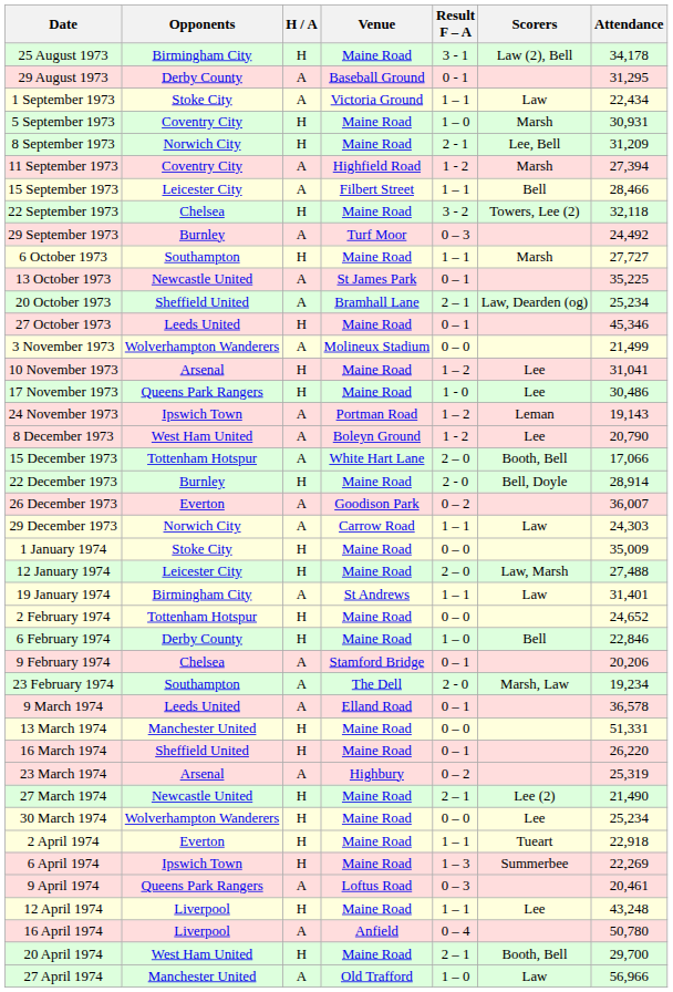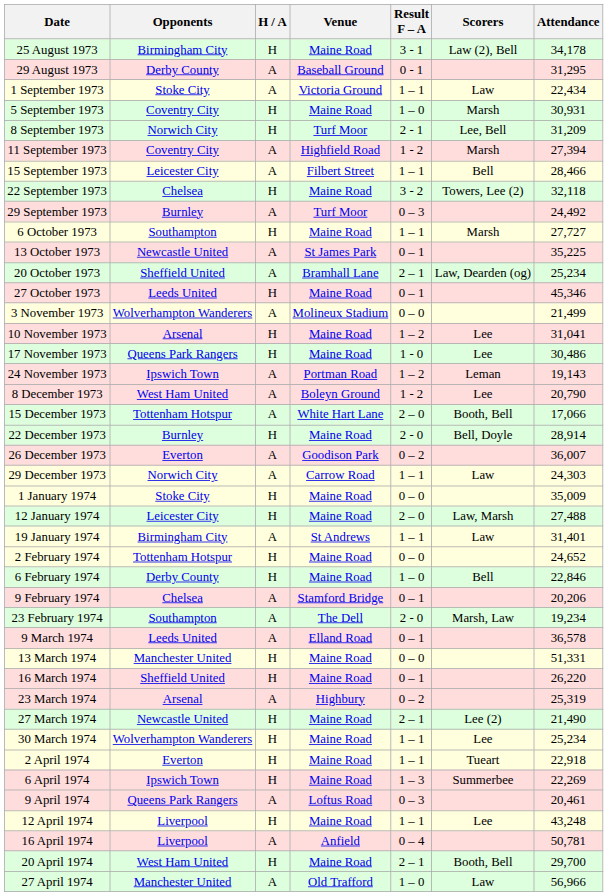 <table class="wikitable" style="text-align:center">
 <tr>
 <th>Date</th>
 <th>Opponents</th>
 <th>H / A</th>
 <th>Venue</th>
 <th>Result<br>F – A</th>
 <th>Scorers</th>
 <th>Attendance</th>
 </tr>
 <tr bgcolor="#ddffdd">
 <td>25 August 1973</td>
 <td><a href='#'>Birmingham City</a></td>
 <td>H</td>
 <td><a href='#'>Maine Road</a></td>
 <td>3 - 1</td>
 <td>Law (2), Bell</td>
 <td>34,178</td>
 </tr>
 <tr bgcolor="#ffdddd">
 <td>29 August 1973</td>
 <td><a href='#'>Derby County</a></td>
 <td>A</td>
 <td><a href='#'>Baseball Ground</a></td>
 <td>0 - 1</td>
 <td></td>
 <td>31,295</td>
 </tr>
 <tr bgcolor="#ffffdd">
 <td>1 September 1973</td>
 <td><a href='#'>Stoke City</a></td>
 <td>A</td>
 <td><a href='#'>Victoria Ground</a></td>
 <td>1 – 1</td>
 <td>Law</td>
 <td>22,434</td>
 </tr>
 <tr bgcolor="#ddffdd">
 <td>5 September 1973</td>
 <td><a href='#'>Coventry City</a></td>
 <td>H</td>
 <td><a href='#'>Maine Road</a></td>
 <td>1 – 0</td>
 <td>Marsh</td>
 <td>30,931</td>
 </tr>
 <tr bgcolor="#ddffdd">
 <td>8 September 1973</td>
 <td><a href='#'>Norwich City</a></td>
 <td>H</td>
-<td><a href='#'>Maine Road</a></td>
+<td><a href='#'>Turf Moor</a></td>
 <td>2 - 1</td>
 <td>Lee, Bell</td>
 <td>31,209</td>
 </tr>
 <tr bgcolor="#ffdddd">
 <td>11 September 1973</td>
 <td><a href='#'>Coventry City</a></td>
 <td>A</td>
 <td><a href='#'>Highfield Road</a></td>
 <td>1 - 2</td>
 <td>Marsh</td>
 <td>27,394</td>
 </tr>
 <tr bgcolor="#ffffdd">
 <td>15 September 1973</td>
 <td><a href='#'>Leicester City</a></td>
 <td>A</td>
 <td><a href='#'>Filbert Street</a></td>
 <td>1 – 1</td>
 <td>Bell</td>
 <td>28,466</td>
 </tr>
 <tr bgcolor="#ddffdd">
 <td>22 September 1973</td>
 <td><a href='#'>Chelsea</a></td>
 <td>H</td>
 <td><a href='#'>Maine Road</a></td>
 <td>3 - 2</td>
 <td>Towers, Lee (2)</td>
 <td>32,118</td>
 </tr>
 <tr bgcolor="#ffdddd">
 <td>29 September 1973</td>
 <td><a href='#'>Burnley</a></td>
 <td>A</td>
 <td><a href='#'>Turf Moor</a></td>
 <td>0 – 3</td>
 <td></td>
 <td>24,492</td>
 </tr>
 <tr bgcolor="#ffffdd">
 <td>6 October 1973</td>
 <td><a href='#'>Southampton</a></td>
 <td>H</td>
 <td><a href='#'>Maine Road</a></td>
 <td>1 – 1</td>
 <td>Marsh</td>
 <td>27,727</td>
 </tr>
 <tr bgcolor="#ffdddd">
 <td>13 October 1973</td>
 <td><a href='#'>Newcastle United</a></td>
 <td>A</td>
 <td><a href='#'>St James Park</a></td>
 <td>0 – 1</td>
 <td></td>
 <td>35,225</td>
 </tr>
 <tr bgcolor="#ddffdd">
 <td>20 October 1973</td>
 <td><a href='#'>Sheffield United</a></td>
 <td>A</td>
 <td><a href='#'>Bramhall Lane</a></td>
 <td>2 – 1</td>
 <td>Law, Dearden (og)</td>
 <td>25,234</td>
 </tr>
 <tr bgcolor="#ffdddd">
 <td>27 October 1973</td>
 <td><a href='#'>Leeds United</a></td>
 <td>H</td>
 <td><a href='#'>Maine Road</a></td>
 <td>0 – 1</td>
 <td></td>
 <td>45,346</td>
 </tr>
 <tr bgcolor="#ffffdd">
 <td>3 November 1973</td>
 <td><a href='#'>Wolverhampton Wanderers</a></td>
 <td>A</td>
 <td><a href='#'>Molineux Stadium</a></td>
 <td>0 – 0</td>
 <td></td>
 <td>21,499</td>
 </tr>
 <tr bgcolor="#ffdddd">
 <td>10 November 1973</td>
 <td><a href='#'>Arsenal</a></td>
 <td>H</td>
 <td><a href='#'>Maine Road</a></td>
 <td>1 – 2</td>
 <td>Lee</td>
 <td>31,041</td>
 </tr>
 <tr bgcolor="#ddffdd">
 <td>17 November 1973</td>
 <td><a href='#'>Queens Park Rangers</a></td>
 <td>H</td>
 <td><a href='#'>Maine Road</a></td>
 <td>1 - 0</td>
 <td>Lee</td>
 <td>30,486</td>
 </tr>
 <tr bgcolor="#ffdddd">
 <td>24 November 1973</td>
 <td><a href='#'>Ipswich Town</a></td>
 <td>A</td>
 <td><a href='#'>Portman Road</a></td>
 <td>1 – 2</td>
 <td>Leman</td>
 <td>19,143</td>
 </tr>
 <tr bgcolor="#ffdddd">
 <td>8 December 1973</td>
 <td><a href='#'>West Ham United</a></td>
 <td>A</td>
 <td><a href='#'>Boleyn Ground</a></td>
 <td>1 - 2</td>
 <td>Lee</td>
 <td>20,790</td>
 </tr>
 <tr bgcolor="#ddffdd">
 <td>15 December 1973</td>
 <td><a href='#'>Tottenham Hotspur</a></td>
 <td>A</td>
 <td><a href='#'>White Hart Lane</a></td>
 <td>2 – 0</td>
 <td>Booth, Bell</td>
 <td>17,066</td>
 </tr>
 <tr bgcolor="#ddffdd">
 <td>22 December 1973</td>
 <td><a href='#'>Burnley</a></td>
 <td>H</td>
 <td><a href='#'>Maine Road</a></td>
 <td>2 - 0</td>
 <td>Bell, Doyle</td>
 <td>28,914</td>
 </tr>
 <tr bgcolor="#ffdddd">
 <td>26 December 1973</td>
 <td><a href='#'>Everton</a></td>
 <td>A</td>
 <td><a href='#'>Goodison Park</a></td>
 <td>0 – 2</td>
 <td></td>
 <td>36,007</td>
 </tr>
 <tr bgcolor="#ffffdd">
 <td>29 December 1973</td>
 <td><a href='#'>Norwich City</a></td>
 <td>A</td>
 <td><a href='#'>Carrow Road</a></td>
 <td>1 – 1</td>
 <td>Law</td>
 <td>24,303</td>
 </tr>
 <tr bgcolor="#ffffdd">
 <td>1 January 1974</td>
 <td><a href='#'>Stoke City</a></td>
 <td>H</td>
 <td><a href='#'>Maine Road</a></td>
 <td>0 – 0</td>
 <td></td>
 <td>35,009</td>
 </tr>
 <tr bgcolor="#ddffdd">
 <td>12 January 1974</td>
 <td><a href='#'>Leicester City</a></td>
 <td>H</td>
 <td><a href='#'>Maine Road</a></td>
 <td>2 – 0</td>
 <td>Law, Marsh</td>
 <td>27,488</td>
 </tr>
 <tr bgcolor="#ffffdd">
 <td>19 January 1974</td>
 <td><a href='#'>Birmingham City</a></td>
 <td>A</td>
 <td><a href='#'>St Andrews</a></td>
 <td>1 – 1</td>
 <td>Law</td>
 <td>31,401</td>
 </tr>
 <tr bgcolor="#ffffdd">
 <td>2 February 1974</td>
 <td><a href='#'>Tottenham Hotspur</a></td>
 <td>H</td>
 <td><a href='#'>Maine Road</a></td>
 <td>0 – 0</td>
 <td></td>
 <td>24,652</td>
 </tr>
 <tr bgcolor="#ddffdd">
 <td>6 February 1974</td>
 <td><a href='#'>Derby County</a></td>
 <td>H</td>
 <td><a href='#'>Maine Road</a></td>
 <td>1 – 0</td>
 <td>Bell</td>
 <td>22,846</td>
 </tr>
 <tr bgcolor="#ffdddd">
 <td>9 February 1974</td>
 <td><a href='#'>Chelsea</a></td>
 <td>A</td>
 <td><a href='#'>Stamford Bridge</a></td>
 <td>0 – 1</td>
 <td></td>
 <td>20,206</td>
 </tr>
 <tr bgcolor="#ddffdd">
 <td>23 February 1974</td>
 <td><a href='#'>Southampton</a></td>
 <td>A</td>
 <td><a href='#'>The Dell</a></td>
 <td>2 - 0</td>
 <td>Marsh, Law</td>
 <td>19,234</td>
 </tr>
 <tr bgcolor="#ffdddd">
 <td>9 March 1974</td>
 <td><a href='#'>Leeds United</a></td>
 <td>A</td>
 <td><a href='#'>Elland Road</a></td>
 <td>0 – 1</td>
 <td></td>
 <td>36,578</td>
 </tr>
 <tr bgcolor="#ffffdd">
 <td>13 March 1974</td>
 <td><a href='#'>Manchester United</a></td>
 <td>H</td>
 <td><a href='#'>Maine Road</a></td>
 <td>0 – 0</td>
 <td></td>
 <td>51,331</td>
 </tr>
 <tr bgcolor="#ffdddd">
 <td>16 March 1974</td>
 <td><a href='#'>Sheffield United</a></td>
 <td>H</td>
 <td><a href='#'>Maine Road</a></td>
 <td>0 – 1</td>
 <td></td>
 <td>26,220</td>
 </tr>
 <tr bgcolor="#ffdddd">
 <td>23 March 1974</td>
 <td><a href='#'>Arsenal</a></td>
 <td>A</td>
 <td><a href='#'>Highbury</a></td>
 <td>0 – 2</td>
 <td></td>
 <td>25,319</td>
 </tr>
 <tr bgcolor="#ddffdd">
 <td>27 March 1974</td>
 <td><a href='#'>Newcastle United</a></td>
 <td>H</td>
 <td><a href='#'>Maine Road</a></td>
 <td>2 – 1</td>
 <td>Lee (2)</td>
 <td>21,490</td>
 </tr>
 <tr bgcolor="#ffffdd">
 <td>30 March 1974</td>
 <td><a href='#'>Wolverhampton Wanderers</a></td>
 <td>H</td>
 <td><a href='#'>Maine Road</a></td>
-<td>0 – 0</td>
+<td>1 – 1</td>
 <td>Lee</td>
 <td>25,234</td>
 </tr>
 <tr bgcolor="#ffffdd">
 <td>2 April 1974</td>
 <td><a href='#'>Everton</a></td>
 <td>H</td>
 <td><a href='#'>Maine Road</a></td>
 <td>1 – 1</td>
 <td>Tueart</td>
 <td>22,918</td>
 </tr>
 <tr bgcolor="#ffdddd">
 <td>6 April 1974</td>
 <td><a href='#'>Ipswich Town</a></td>
 <td>H</td>
 <td><a href='#'>Maine Road</a></td>
 <td>1 – 3</td>
 <td>Summerbee</td>
 <td>22,269</td>
 </tr>
 <tr bgcolor="#ffdddd">
 <td>9 April 1974</td>
 <td><a href='#'>Queens Park Rangers</a></td>
 <td>A</td>
 <td><a href='#'>Loftus Road</a></td>
 <td>0 – 3</td>
 <td></td>
 <td>20,461</td>
 </tr>
 <tr bgcolor="#ffffdd">
 <td>12 April 1974</td>
 <td><a href='#'>Liverpool</a></td>
 <td>H</td>
 <td><a href='#'>Maine Road</a></td>
 <td>1 – 1</td>
 <td>Lee</td>
 <td>43,248</td>
 </tr>
 <tr bgcolor="#ffdddd">
 <td>16 April 1974</td>
 <td><a href='#'>Liverpool</a></td>
 <td>A</td>
 <td><a href='#'>Anfield</a></td>
 <td>0 – 4</td>
 <td></td>
-<td>50,780</td>
+<td>50,781</td>
 </tr>
 <tr bgcolor="#ddffdd">
 <td>20 April 1974</td>
 <td><a href='#'>West Ham United</a></td>
 <td>H</td>
 <td><a href='#'>Maine Road</a></td>
 <td>2 – 1</td>
 <td>Booth, Bell</td>
 <td>29,700</td>
 </tr>
 <tr bgcolor="#ddffdd">
 <td>27 April 1974</td>
 <td><a href='#'>Manchester United</a></td>
 <td>A</td>
 <td><a href='#'>Old Trafford</a></td>
 <td>1 – 0</td>
 <td>Law</td>
 <td>56,966</td>
 </tr>
 </table>
